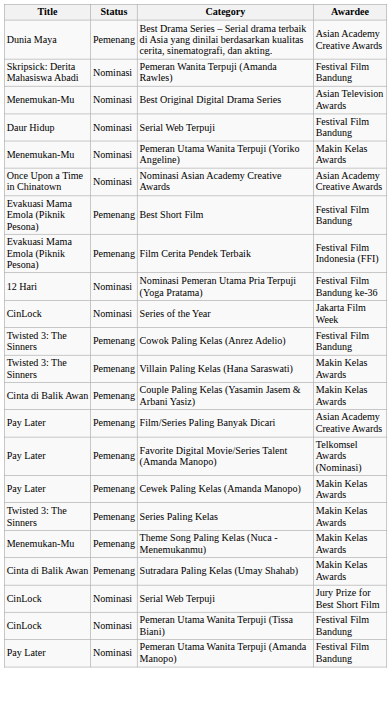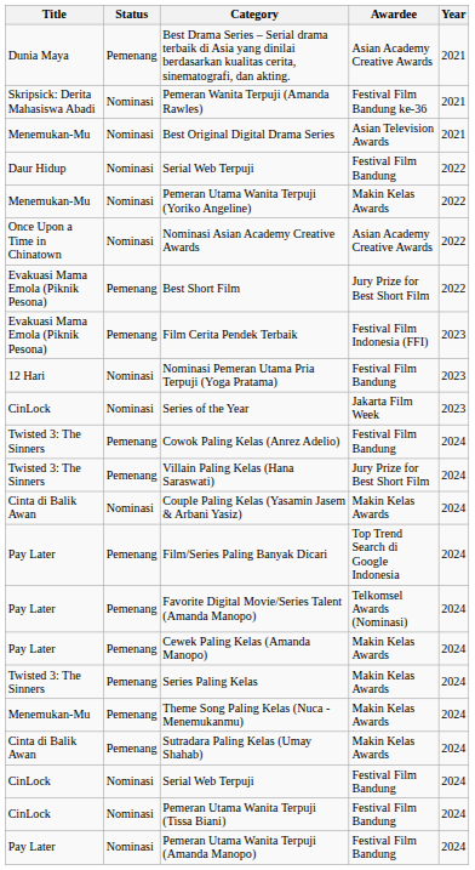 <table class="wikitable sortable">
 <tr>
 <th>Title</th>
 <th>Status</th>
 <th>Category</th>
 <th>Awardee</th>
+<th>Year</th>
 </tr>
 <tr>
 <td>Dunia Maya</td>
 <td>Pemenang</td>
 <td>Best Drama Series – Serial drama terbaik di Asia yang dinilai berdasarkan kualitas cerita, sinematografi, dan akting.</td>
 <td>Asian Academy Creative Awards</td>
+<td>2021</td>
 </tr>
 <tr>
 <td>Skripsick: Derita Mahasiswa Abadi</td>
 <td>Nominasi</td>
 <td>Pemeran Wanita Terpuji (Amanda Rawles)</td>
-<td>Festival Film Bandung</td>
+<td>Festival Film Bandung ke-36</td>
+<td>2021</td>
 </tr>
 <tr>
 <td>Menemukan-Mu</td>
 <td>Nominasi</td>
 <td>Best Original Digital Drama Series</td>
 <td>Asian Television Awards</td>
+<td>2021</td>
 </tr>
 <tr>
 <td>Daur Hidup</td>
 <td>Nominasi</td>
 <td>Serial Web Terpuji</td>
 <td>Festival Film Bandung</td>
+<td>2022</td>
 </tr>
 <tr>
 <td>Menemukan-Mu</td>
 <td>Nominasi</td>
 <td>Pemeran Utama Wanita Terpuji (Yoriko Angeline)</td>
 <td>Makin Kelas Awards</td>
+<td>2022</td>
 </tr>
 <tr>
 <td>Once Upon a Time in Chinatown</td>
 <td>Nominasi</td>
 <td>Nominasi Asian Academy Creative Awards</td>
 <td>Asian Academy Creative Awards</td>
+<td>2022</td>
 </tr>
 <tr>
 <td>Evakuasi Mama Emola (Piknik Pesona)</td>
 <td>Pemenang</td>
 <td>Best Short Film</td>
-<td>Festival Film Bandung</td>
+<td>Jury Prize for Best Short Film</td>
+<td>2022</td>
 </tr>
 <tr>
 <td>Evakuasi Mama Emola (Piknik Pesona)</td>
 <td>Pemenang</td>
 <td>Film Cerita Pendek Terbaik</td>
 <td>Festival Film Indonesia (FFI)</td>
+<td>2023</td>
 </tr>
 <tr>
 <td>12 Hari</td>
 <td>Nominasi</td>
 <td>Nominasi Pemeran Utama Pria Terpuji (Yoga Pratama)</td>
-<td>Festival Film Bandung ke-36</td>
+<td>Festival Film Bandung</td>
+<td>2023</td>
 </tr>
 <tr>
 <td>CinLock</td>
 <td>Nominasi</td>
 <td>Series of the Year</td>
 <td>Jakarta Film Week</td>
+<td>2023</td>
 </tr>
 <tr>
 <td>Twisted 3: The Sinners</td>
 <td>Pemenang</td>
 <td>Cowok Paling Kelas (Anrez Adelio)</td>
 <td>Festival Film Bandung</td>
+<td>2024</td>
 </tr>
 <tr>
 <td>Twisted 3: The Sinners</td>
 <td>Pemenang</td>
 <td>Villain Paling Kelas (Hana Saraswati)</td>
-<td>Makin Kelas Awards</td>
+<td>Jury Prize for Best Short Film</td>
+<td>2024</td>
 </tr>
 <tr>
 <td>Cinta di Balik Awan</td>
-<td>Pemenang</td>
+<td>Nominasi</td>
 <td>Couple Paling Kelas (Yasamin Jasem & Arbani Yasiz)</td>
 <td>Makin Kelas Awards</td>
+<td>2024</td>
 </tr>
 <tr>
 <td>Pay Later</td>
 <td>Pemenang</td>
 <td>Film/Series Paling Banyak Dicari</td>
-<td>Asian Academy Creative Awards</td>
+<td>Top Trend Search di Google Indonesia</td>
+<td>2024</td>
 </tr>
 <tr>
 <td>Pay Later</td>
 <td>Pemenang</td>
 <td>Favorite Digital Movie/Series Talent (Amanda Manopo)</td>
 <td>Telkomsel Awards (Nominasi)</td>
+<td>2024</td>
 </tr>
 <tr>
 <td>Pay Later</td>
 <td>Pemenang</td>
 <td>Cewek Paling Kelas (Amanda Manopo)</td>
 <td>Makin Kelas Awards</td>
+<td>2024</td>
 </tr>
 <tr>
 <td>Twisted 3: The Sinners</td>
 <td>Pemenang</td>
 <td>Series Paling Kelas</td>
 <td>Makin Kelas Awards</td>
+<td>2024</td>
 </tr>
 <tr>
 <td>Menemukan-Mu</td>
 <td>Pemenang</td>
 <td>Theme Song Paling Kelas (Nuca - Menemukanmu)</td>
 <td>Makin Kelas Awards</td>
+<td>2024</td>
 </tr>
 <tr>
 <td>Cinta di Balik Awan</td>
 <td>Pemenang</td>
 <td>Sutradara Paling Kelas (Umay Shahab)</td>
 <td>Makin Kelas Awards</td>
+<td>2024</td>
 </tr>
 <tr>
 <td>CinLock</td>
 <td>Nominasi</td>
 <td>Serial Web Terpuji</td>
-<td>Jury Prize for Best Short Film</td>
+<td>Festival Film Bandung</td>
+<td>2024</td>
 </tr>
 <tr>
 <td>CinLock</td>
 <td>Nominasi</td>
 <td>Pemeran Utama Wanita Terpuji (Tissa Biani)</td>
 <td>Festival Film Bandung</td>
+<td>2024</td>
 </tr>
 <tr>
 <td>Pay Later</td>
 <td>Nominasi</td>
 <td>Pemeran Utama Wanita Terpuji (Amanda Manopo)</td>
 <td>Festival Film Bandung</td>
+<td>2024</td>
 </tr>
 </table>
